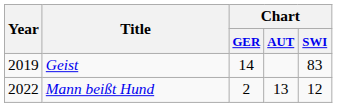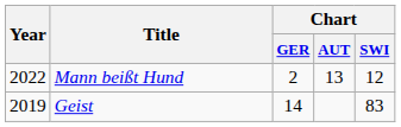 <table class="wikitable">
 <tr>
 <th width="28" rowspan="2">Year</th>
 <th width="187" rowspan="2">Title</th>
 <th colspan="3">Chart</th>
 </tr>
 <tr>
 <th width="28"><small><a href='#'>GER</a><br></small></th>
 <th width="28"><small><a href='#'>AUT</a><br></small></th>
 <th width="28"><small><a href='#'>SWI</a><br></small></th>
 </tr>
 <tr>
+<td>2022</td>
+<td><em><a href='#'>Mann beißt Hund</a></em></td>
+<td align="center">2</td>
+<td align="center">13</td>
+<td align="center">12</td>
+</tr>
+<tr>
 <td>2019</td>
 <td><em><a href='#'>Geist</a></em></td>
 <td align="center">14</td>
 <td align="center"></td>
 <td align="center">83</td>
 </tr>
-<tr>
-<td>2022</td>
-<td><em><a href='#'>Mann beißt Hund</a></em></td>
-<td align="center">2</td>
-<td align="center">13</td>
-<td align="center">12</td>
-</tr>
 </table>
